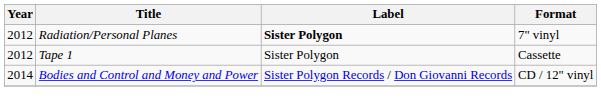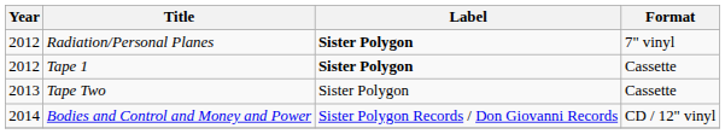 <table class="wikitable">
 <tr>
 <th>Year</th>
 <th>Title</th>
 <th>Label</th>
 <th>Format</th>
 </tr>
 <tr>
 <td>2012</td>
 <td><em>Radiation/Personal Planes</em></td>
 <td><strong>Sister Polygon</strong></td>
 <td>7" vinyl</td>
 </tr>
 <tr>
 <td>2012</td>
 <td><em>Tape 1</em></td>
+<td><strong>Sister Polygon</strong></td>
+<td>Cassette</td>
+</tr>
+<tr>
+<td>2013</td>
+<td><em>Tape Two</em></td>
 <td>Sister Polygon</td>
 <td>Cassette</td>
 </tr>
 <tr>
 <td>2014</td>
 <td><em><a href='#'>Bodies and Control and Money and Power</a></em></td>
 <td><a href='#'>Sister Polygon Records</a> / <a href='#'>Don Giovanni Records</a></td>
 <td>CD / 12" vinyl</td>
 </tr>
 <tr>
 </tr>
 </table>
